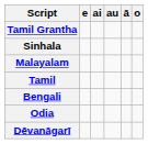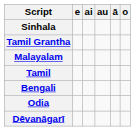 <table class="wikitable">
 <tr>
 <th>Script</th>
 <th>e</th>
 <th>ai</th>
 <th>au</th>
 <th>ā</th>
 <th>o</th>
 </tr>
-<tr class=letters-red>
-<th><a href='#'>Tamil Grantha</a></th>
+<tr class=letters-pink>
+<th>Sinhala</th>
 <td></td>
 <td></td>
 <td></td>
 <td></td>
 <td></td>
 </tr>
-<tr class=letters-pink>
-<th>Sinhala</th>
+<tr class=letters-red>
+<th><a href='#'>Tamil Grantha</a></th>
 <td></td>
 <td></td>
 <td></td>
 <td></td>
 <td></td>
 </tr>
 <tr class=letters-orange>
 <th><a href='#'>Malayalam</a></th>
 <td></td>
 <td></td>
 <td></td>
 <td></td>
 <td></td>
 </tr>
 <tr class=letters-gold>
 <th><a href='#'>Tamil</a></th>
 <td></td>
 <td></td>
 <td></td>
 <td></td>
 <td></td>
 </tr>
 <tr class=letters-green>
 <th><a href='#'>Bengali</a></th>
 <td></td>
 <td></td>
 <td></td>
 <td></td>
 <td></td>
 </tr>
 <tr class=letters-teal>
 <th><a href='#'>Odia</a></th>
 <td></td>
 <td></td>
 <td></td>
 <td></td>
 <td></td>
 </tr>
 <tr class=letters-blue>
 <th><a href='#'>Dēvanāgarī</a></th>
 <td></td>
 <td></td>
 <td></td>
 <td></td>
 <td></td>
 </tr>
 </table>
